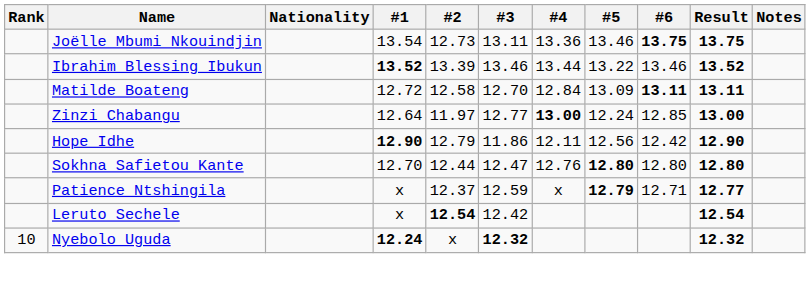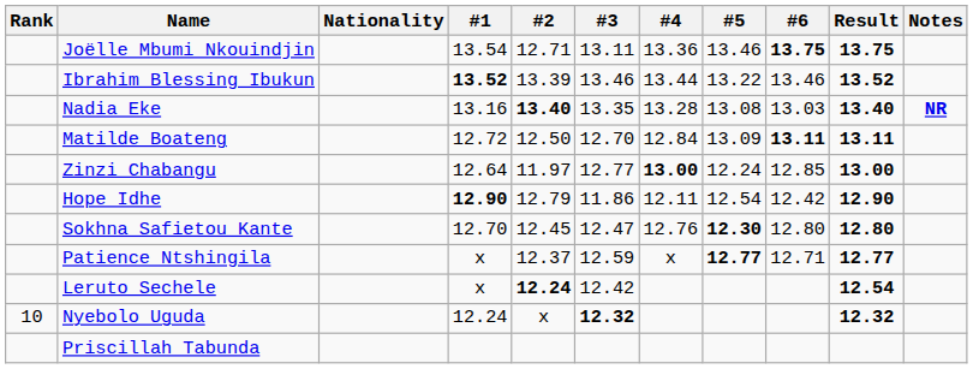 <table class="wikitable sortable" style="text-align:center">
 <tr>
 <th>Rank</th>
 <th>Name</th>
 <th>Nationality</th>
 <th>#1</th>
 <th>#2</th>
 <th>#3</th>
 <th>#4</th>
 <th>#5</th>
 <th>#6</th>
 <th>Result</th>
 <th>Notes</th>
 </tr>
 <tr>
 <td></td>
 <td align=left><a href='#'>Joëlle Mbumi Nkouindjin</a></td>
 <td align=left></td>
 <td>13.54</td>
-<td>12.73</td>
+<td>12.71</td>
 <td>13.11</td>
 <td>13.36</td>
 <td>13.46</td>
 <td><strong>13.75</strong></td>
 <td><strong>13.75</strong></td>
 <td></td>
 </tr>
 <tr>
 <td></td>
 <td align=left><a href='#'>Ibrahim Blessing Ibukun</a></td>
 <td align=left></td>
 <td><strong>13.52</strong></td>
 <td>13.39</td>
 <td>13.46</td>
 <td>13.44</td>
 <td>13.22</td>
 <td>13.46</td>
 <td><strong>13.52</strong></td>
 <td></td>
 </tr>
 <tr>
 <td></td>
+<td align=left><a href='#'>Nadia Eke</a></td>
+<td align=left></td>
+<td>13.16</td>
+<td><strong>13.40</strong></td>
+<td>13.35</td>
+<td>13.28</td>
+<td>13.08</td>
+<td>13.03</td>
+<td><strong>13.40</strong></td>
+<td><strong><a href='#'>NR</a></strong></td>
+</tr>
+<tr>
+<td></td>
 <td align=left><a href='#'>Matilde Boateng</a></td>
 <td align=left></td>
 <td>12.72</td>
-<td>12.58</td>
+<td>12.50</td>
 <td>12.70</td>
 <td>12.84</td>
 <td>13.09</td>
 <td><strong>13.11</strong></td>
 <td><strong>13.11</strong></td>
 <td></td>
 </tr>
 <tr>
 <td></td>
 <td align=left><a href='#'>Zinzi Chabangu</a></td>
 <td align=left></td>
 <td>12.64</td>
 <td>11.97</td>
 <td>12.77</td>
 <td><strong>13.00</strong></td>
 <td>12.24</td>
 <td>12.85</td>
 <td><strong>13.00</strong></td>
 <td></td>
 </tr>
 <tr>
 <td></td>
 <td align=left><a href='#'>Hope Idhe</a></td>
 <td align=left></td>
 <td><strong>12.90</strong></td>
 <td>12.79</td>
 <td>11.86</td>
 <td>12.11</td>
-<td>12.56</td>
+<td>12.54</td>
 <td>12.42</td>
 <td><strong>12.90</strong></td>
 <td></td>
 </tr>
 <tr>
 <td></td>
 <td align=left><a href='#'>Sokhna Safietou Kante</a></td>
 <td align=left></td>
 <td>12.70</td>
-<td>12.44</td>
+<td>12.45</td>
 <td>12.47</td>
 <td>12.76</td>
-<td><strong>12.80</strong></td>
+<td><strong>12.30</strong></td>
 <td>12.80</td>
 <td><strong>12.80</strong></td>
 <td></td>
 </tr>
 <tr>
 <td></td>
 <td align=left><a href='#'>Patience Ntshingila</a></td>
 <td align=left></td>
 <td>x</td>
 <td>12.37</td>
 <td>12.59</td>
 <td>x</td>
-<td><strong>12.79</strong></td>
+<td><strong>12.77</strong></td>
 <td>12.71</td>
 <td><strong>12.77</strong></td>
 <td></td>
 </tr>
 <tr>
 <td></td>
 <td align=left><a href='#'>Leruto Sechele</a></td>
 <td align=left></td>
 <td>x</td>
-<td><strong>12.54</strong></td>
+<td><strong>12.24</strong></td>
 <td>12.42</td>
 <td></td>
 <td></td>
 <td></td>
 <td><strong>12.54</strong></td>
 <td></td>
 </tr>
 <tr>
 <td>10</td>
 <td align=left><a href='#'>Nyebolo Uguda</a></td>
 <td align=left></td>
-<td><strong>12.24</strong></td>
+<td>12.24</td>
 <td>x</td>
 <td><strong>12.32</strong></td>
 <td></td>
 <td></td>
 <td></td>
 <td><strong>12.32</strong></td>
 <td></td>
 </tr>
+<tr>
+<td></td>
+<td align=left><a href='#'>Priscillah Tabunda</a></td>
+<td align=left></td>
+<td></td>
+<td></td>
+<td></td>
+<td></td>
+<td></td>
+<td></td>
+<td><strong></strong></td>
+<td></td>
+</tr>
 </table>
